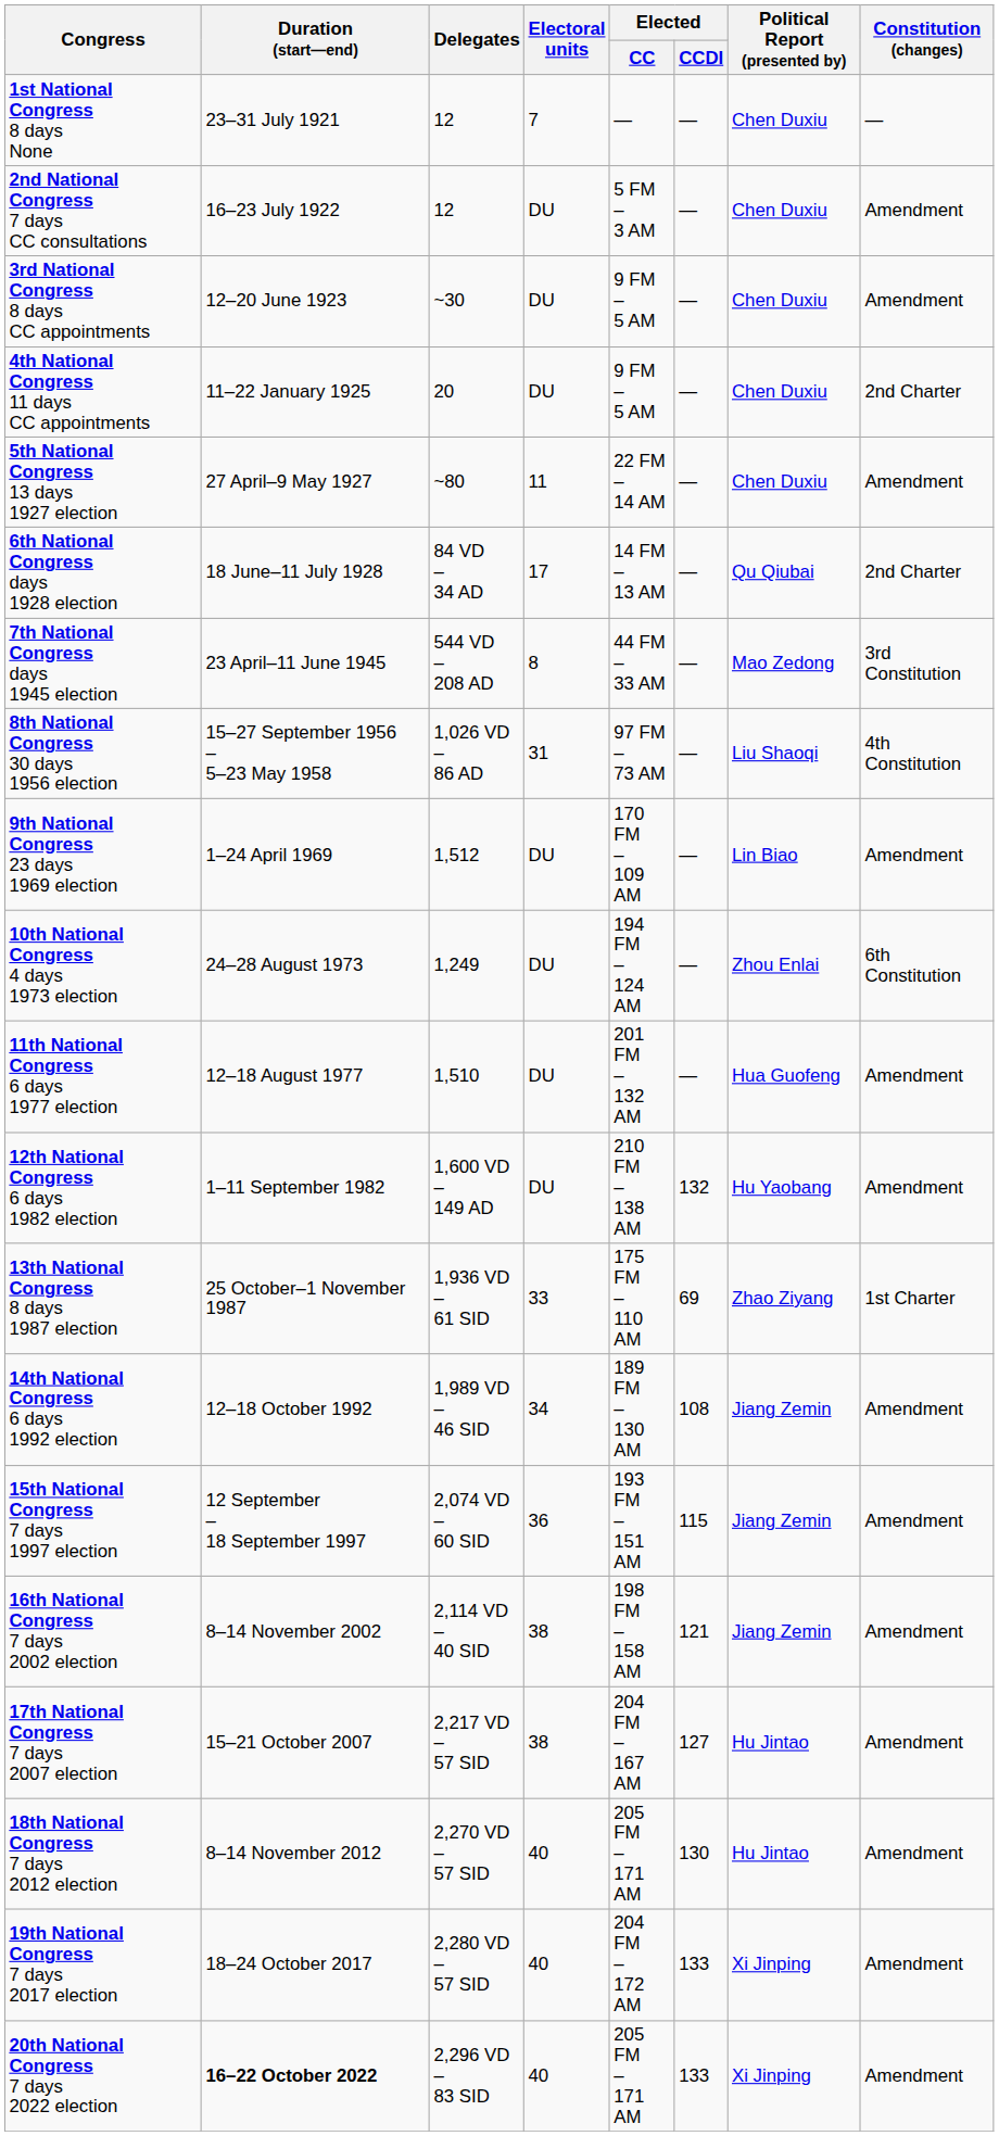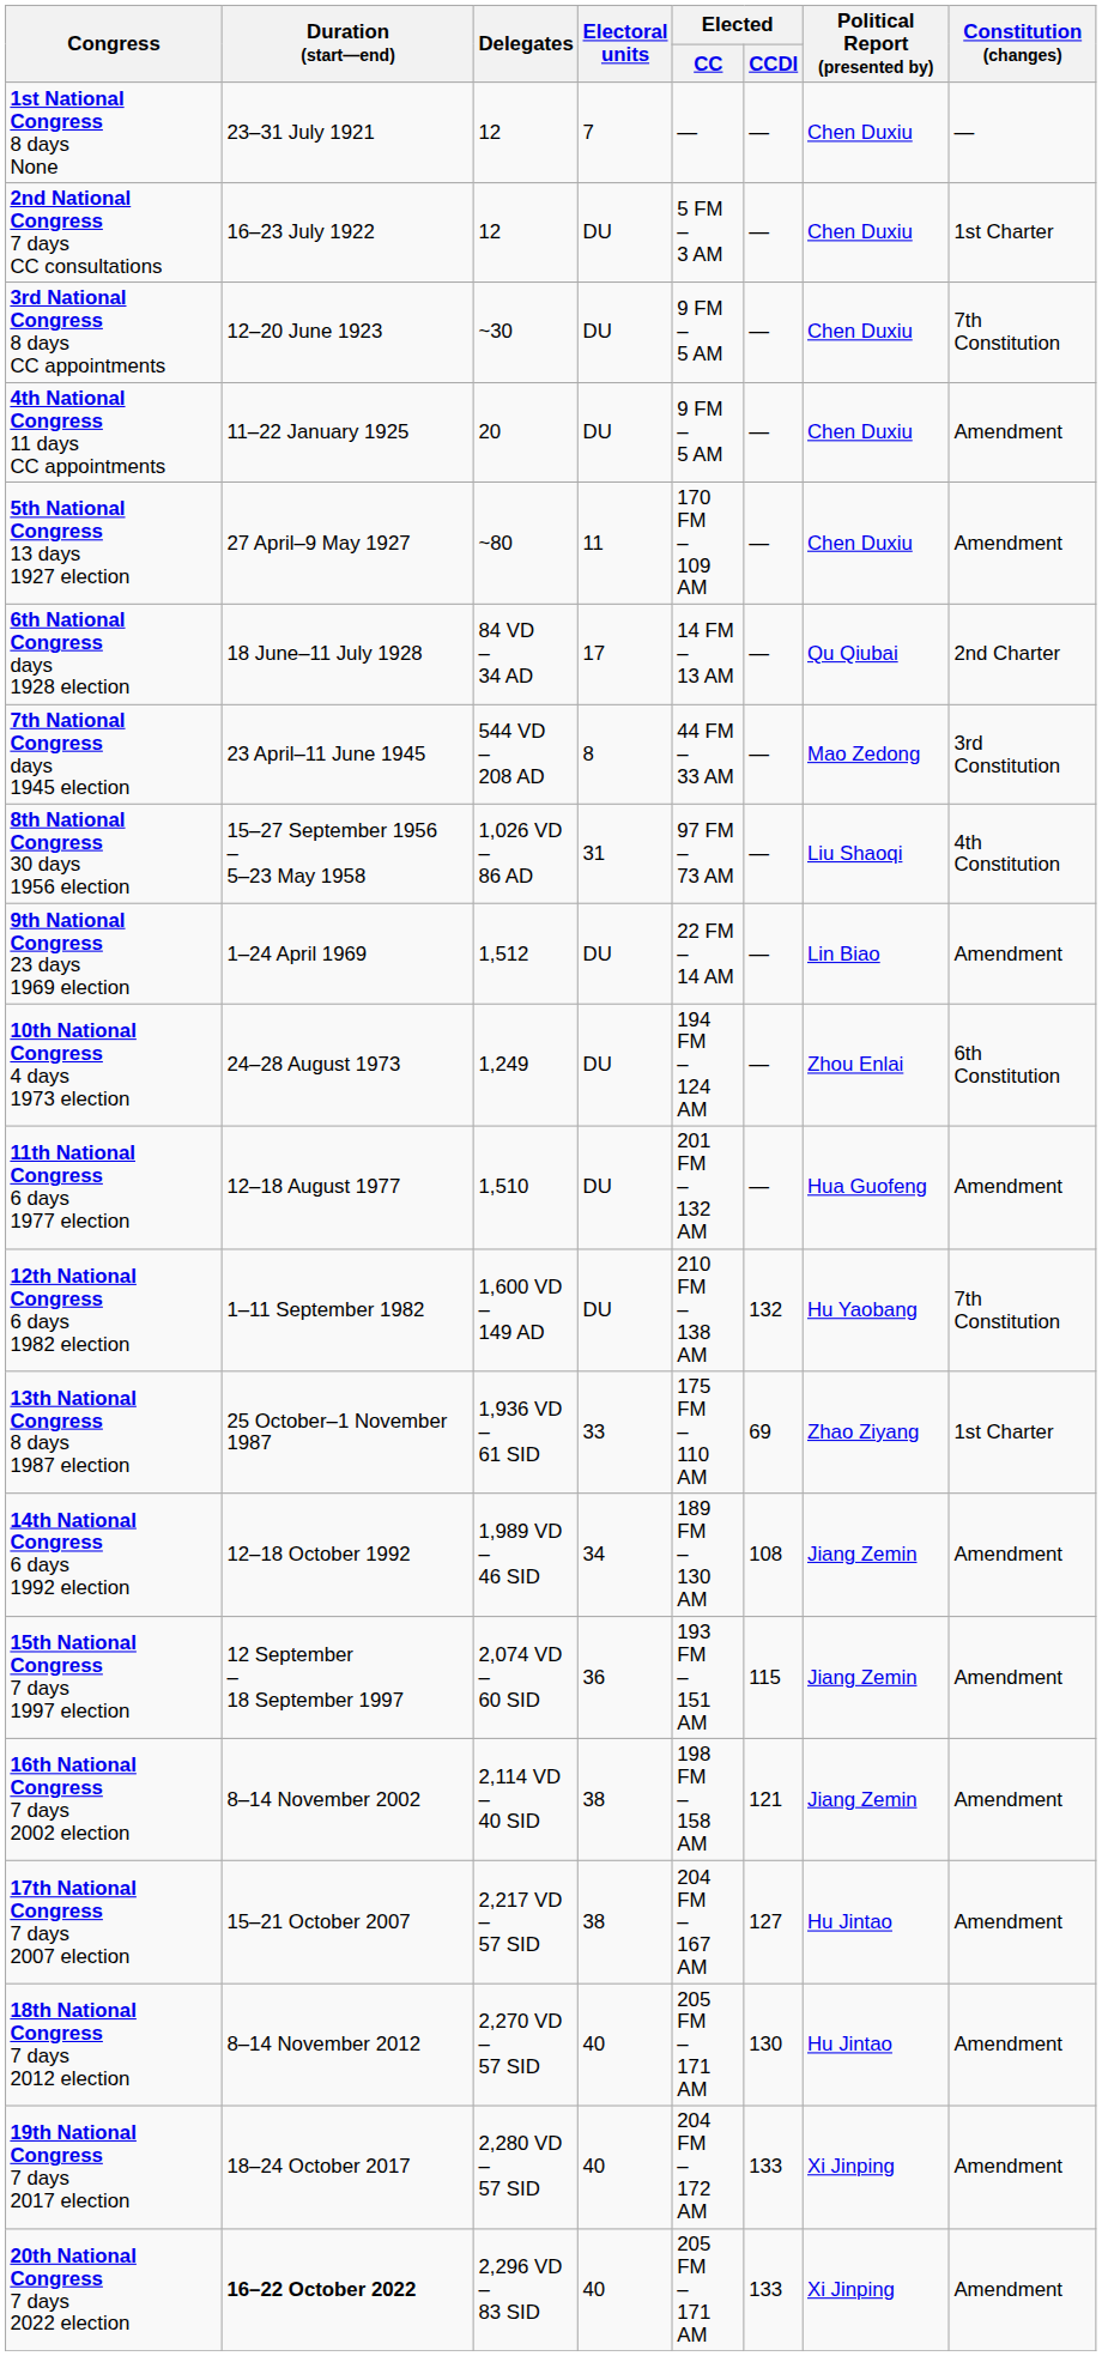 <table class="wikitable">
 <tr>
 <th scope="col" rowspan="2">Congress</th>
 <th scope="col" rowspan="2">Duration<br><small>(start—end)</small></th>
 <th scope="col" rowspan="2">Delegates</th>
 <th scope="col" rowspan="2"><a href='#'>Electoral<br>units</a></th>
 <th scope="col" colspan="2">Elected</th>
 <th scope="col" rowspan="2">Political Report<br><small>(presented by)</small></th>
 <th scope="col" rowspan="2"><a href='#'>Constitution</a><br><small>(changes)</small></th>
 </tr>
 <tr>
 <th><a href='#'>CC</a></th>
 <th><a href='#'>CCDI</a></th>
 </tr>
 <tr>
 <td align="left" scope="row" style="font-weight:normal;"><strong><a href='#'>1st National Congress</a></strong><br>8 days<br>None</td>
 <td>23–31 July 1921</td>
 <td>12</td>
 <td>7</td>
 <td>—</td>
 <td>—</td>
 <td><a href='#'>Chen Duxiu</a></td>
 <td>—<br></td>
 </tr>
 <tr>
 <td align="left" scope="row" style="font-weight:normal;"><strong><a href='#'>2nd National Congress</a></strong><br>7 days<br>CC consultations</td>
 <td>16–23 July 1922</td>
 <td>12</td>
 <td>DU</td>
 <td>5 FM<br>–<br>3 AM</td>
 <td>—</td>
 <td><a href='#'>Chen Duxiu</a></td>
-<td>Amendment</td>
+<td>1st Charter</td>
 </tr>
 <tr>
 <td align="left" scope="row" style="font-weight:normal;"><strong><a href='#'>3rd National Congress</a></strong><br>8 days<br>CC appointments</td>
 <td>12–20 June 1923</td>
 <td>~30</td>
 <td>DU</td>
 <td>9 FM<br>–<br>5 AM</td>
 <td>—</td>
 <td><a href='#'>Chen Duxiu</a></td>
-<td>Amendment</td>
+<td>7th Constitution</td>
 </tr>
 <tr>
 <td align="left" scope="row" style="font-weight:normal;"><strong><a href='#'>4th National Congress</a></strong><br>11 days<br>CC appointments</td>
 <td>11–22 January 1925</td>
 <td>20</td>
 <td>DU</td>
 <td>9 FM<br>–<br>5 AM</td>
 <td>—</td>
 <td><a href='#'>Chen Duxiu</a></td>
-<td>2nd Charter</td>
+<td>Amendment</td>
 </tr>
 <tr>
 <td align="left" scope="row" style="font-weight:normal;"><strong><a href='#'>5th National Congress</a></strong><br>13 days<br>1927 election</td>
 <td>27 April–9 May 1927</td>
 <td>~80</td>
 <td>11</td>
-<td>22 FM<br>–<br>14 AM</td>
+<td>170 FM<br>–<br>109 AM</td>
 <td>—</td>
 <td><a href='#'>Chen Duxiu</a></td>
 <td>Amendment<br></td>
 </tr>
 <tr>
 <td align="left" scope="row" style="font-weight:normal;"><strong><a href='#'>6th National Congress</a></strong><br> days<br>1928 election</td>
 <td>18 June–11 July 1928</td>
 <td>84 VD<br>–<br>34 AD</td>
 <td>17</td>
 <td>14 FM<br>–<br>13 AM</td>
 <td>—</td>
 <td><a href='#'>Qu Qiubai</a></td>
 <td>2nd Charter</td>
 </tr>
 <tr>
 <td align="left" scope="row" style="font-weight:normal;"><strong><a href='#'>7th National Congress</a></strong><br> days<br>1945 election</td>
 <td>23 April–11 June 1945</td>
 <td>544 VD<br>–<br>208 AD</td>
 <td>8</td>
 <td>44 FM<br>–<br>33 AM</td>
 <td>—</td>
 <td><a href='#'>Mao Zedong</a></td>
 <td>3rd Constitution</td>
 </tr>
 <tr>
 <td align="left" scope="row" style="font-weight:normal;"><strong><a href='#'>8th National Congress</a></strong><br>30 days<br>1956 election</td>
 <td>15–27 September 1956<br>–<br>5–23 May 1958</td>
 <td>1,026 VD<br>–<br>86 AD</td>
 <td>31</td>
 <td>97 FM<br>–<br>73 AM</td>
 <td>—</td>
 <td><a href='#'>Liu Shaoqi</a></td>
 <td>4th Constitution</td>
 </tr>
 <tr>
 <td align="left" scope="row" style="font-weight:normal;"><strong><a href='#'>9th National Congress</a></strong><br>23 days<br>1969 election</td>
 <td>1–24 April 1969</td>
 <td>1,512</td>
 <td>DU</td>
-<td>170 FM<br>–<br>109 AM</td>
+<td>22 FM<br>–<br>14 AM</td>
 <td>—</td>
 <td><a href='#'>Lin Biao</a></td>
 <td>Amendment</td>
 </tr>
 <tr>
 <td align="left" scope="row" style="font-weight:normal;"><strong><a href='#'>10th National Congress</a></strong><br>4 days<br>1973 election</td>
 <td>24–28 August 1973</td>
 <td>1,249</td>
 <td>DU</td>
 <td>194 FM<br>–<br>124 AM</td>
 <td>—</td>
 <td><a href='#'>Zhou Enlai</a></td>
 <td>6th Constitution</td>
 </tr>
 <tr>
 <td align="left" scope="row" style="font-weight:normal;"><strong><a href='#'>11th National Congress</a></strong><br>6 days<br>1977 election</td>
 <td>12–18 August 1977</td>
 <td>1,510</td>
 <td>DU</td>
 <td>201 FM<br>–<br>132 AM</td>
 <td>—</td>
 <td><a href='#'>Hua Guofeng</a></td>
 <td>Amendment</td>
 </tr>
 <tr>
 <td align="left" scope="row" style="font-weight:normal;"><strong><a href='#'>12th National Congress</a></strong><br>6 days<br>1982 election</td>
 <td>1–11 September 1982</td>
 <td>1,600 VD<br>–<br>149 AD</td>
 <td>DU</td>
 <td>210 FM<br>–<br>138 AM</td>
 <td>132</td>
 <td><a href='#'>Hu Yaobang</a></td>
-<td>Amendment</td>
+<td>7th Constitution</td>
 </tr>
 <tr>
 <td align="left" scope="row" style="font-weight:normal;"><strong><a href='#'>13th National Congress</a></strong><br>8 days<br>1987 election</td>
 <td>25 October–1 November 1987</td>
 <td>1,936 VD<br>–<br>61 SID</td>
 <td>33</td>
 <td>175 FM<br>–<br>110 AM</td>
 <td>69</td>
 <td><a href='#'>Zhao Ziyang</a></td>
 <td>1st Charter</td>
 </tr>
 <tr>
 <td align="left" scope="row" style="font-weight:normal;"><strong><a href='#'>14th National Congress</a></strong><br>6 days<br>1992 election</td>
 <td>12–18 October 1992</td>
 <td>1,989 VD<br>–<br>46 SID</td>
 <td>34</td>
 <td>189 FM<br>–<br>130 AM</td>
 <td>108</td>
 <td><a href='#'>Jiang Zemin</a></td>
 <td>Amendment</td>
 </tr>
 <tr>
 <td align="left" scope="row" style="font-weight:normal;"><strong><a href='#'>15th National Congress</a></strong><br>7 days<br>1997 election</td>
 <td>12 September<br>–<br>18 September 1997</td>
 <td>2,074 VD<br>–<br>60 SID</td>
 <td>36</td>
 <td>193 FM<br>–<br>151 AM</td>
 <td>115</td>
 <td><a href='#'>Jiang Zemin</a></td>
 <td>Amendment</td>
 </tr>
 <tr>
 <td align="left" scope="row" style="font-weight:normal;"><strong><a href='#'>16th National Congress</a></strong><br>7 days<br>2002 election</td>
 <td>8–14 November 2002</td>
 <td>2,114 VD<br>–<br>40 SID</td>
 <td>38</td>
 <td>198 FM<br>–<br>158 AM</td>
 <td>121</td>
 <td><a href='#'>Jiang Zemin</a></td>
 <td>Amendment</td>
 </tr>
 <tr>
 <td align="left" scope="row" style="font-weight:normal;"><strong><a href='#'>17th National Congress</a></strong><br>7 days<br>2007 election</td>
 <td>15–21 October 2007</td>
 <td>2,217 VD<br>–<br>57 SID</td>
 <td>38</td>
 <td>204 FM<br>–<br>167 AM</td>
 <td>127</td>
 <td><a href='#'>Hu Jintao</a></td>
 <td>Amendment</td>
 </tr>
 <tr>
 <td align="left" scope="row" style="font-weight:normal;"><strong><a href='#'>18th National Congress</a></strong><br>7 days<br>2012 election</td>
 <td>8–14 November 2012</td>
 <td>2,270 VD<br>–<br>57 SID</td>
 <td>40</td>
 <td>205 FM<br>–<br>171 AM</td>
 <td>130</td>
 <td><a href='#'>Hu Jintao</a></td>
 <td>Amendment</td>
 </tr>
 <tr>
 <td align="left" scope="row" style="font-weight:normal;"><strong><a href='#'>19th National Congress</a></strong><br>7 days<br>2017 election</td>
 <td>18–24 October 2017</td>
 <td>2,280 VD<br>–<br>57 SID</td>
 <td>40</td>
 <td>204 FM<br>–<br>172 AM</td>
 <td>133</td>
 <td><a href='#'>Xi Jinping</a></td>
 <td>Amendment</td>
 </tr>
 <tr>
 <td align="left" scope="row" style="font-weight:normal;"><strong><a href='#'>20th National Congress</a></strong><br>7 days<br>2022 election</td>
 <td><strong>16–22 October 2022</strong></td>
 <td>2,296 VD<br>–<br>83 SID</td>
 <td>40</td>
 <td>205 FM<br>–<br>171 AM</td>
 <td>133</td>
 <td><a href='#'>Xi Jinping</a></td>
 <td>Amendment</td>
 </tr>
 </table>
